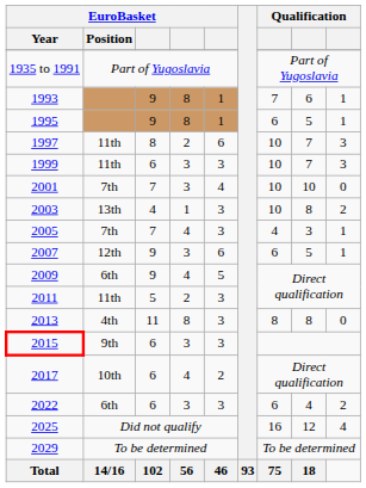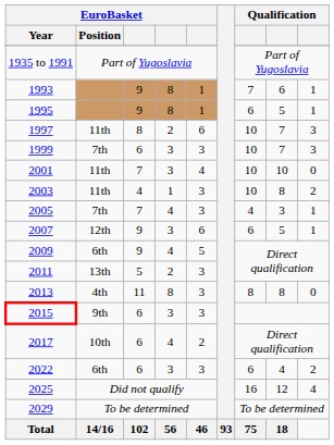 <table class="wikitable" style="text-align: center;font-size:90%;">
 <tr>
 <th colspan=5><a href='#'>EuroBasket</a></th>
 <th rowspan=20></th>
 <th colspan=3>Qualification</th>
 </tr>
 <tr>
 <th>Year</th>
 <th>Position</th>
 <th width=30></th>
 <th width=30></th>
 <th width=30></th>
 <th width=30></th>
 <th width=30></th>
 <th width=30></th>
 </tr>
 <tr>
 </tr>
 <tr>
 <td><a href='#'>1935</a> to <a href='#'>1991</a></td>
 <td colspan=4><em>Part of <a href='#'>Yugoslavia</a></em></td>
 <td colspan=3><em>Part of <a href='#'>Yugoslavia</a></em></td>
 </tr>
 <tr>
 <td> <a href='#'>1993</a></td>
 <td bgcolor=#cc9966></td>
 <td bgcolor=#cc9966>9</td>
 <td bgcolor=#cc9966>8</td>
 <td bgcolor=#cc9966>1</td>
 <td>7</td>
 <td>6</td>
 <td>1</td>
 </tr>
 <tr>
 <td> <a href='#'>1995</a></td>
 <td bgcolor=#cc9966></td>
 <td bgcolor=#cc9966>9</td>
 <td bgcolor=#cc9966>8</td>
 <td bgcolor=#cc9966>1</td>
 <td>6</td>
 <td>5</td>
 <td>1</td>
 </tr>
 <tr>
 <td> <a href='#'>1997</a></td>
 <td>11th</td>
 <td>8</td>
 <td>2</td>
 <td>6</td>
 <td>10</td>
 <td>7</td>
 <td>3</td>
 </tr>
 <tr>
 <td> <a href='#'>1999</a></td>
-<td>11th</td>
+<td>7th</td>
 <td>6</td>
 <td>3</td>
 <td>3</td>
 <td>10</td>
 <td>7</td>
 <td>3</td>
 </tr>
 <tr>
 <td> <a href='#'>2001</a></td>
-<td>7th</td>
+<td>11th</td>
 <td>7</td>
 <td>3</td>
 <td>4</td>
 <td>10</td>
 <td>10</td>
 <td>0</td>
 </tr>
 <tr>
 <td> <a href='#'>2003</a></td>
-<td>13th</td>
+<td>11th</td>
 <td>4</td>
 <td>1</td>
 <td>3</td>
 <td>10</td>
 <td>8</td>
 <td>2</td>
 </tr>
 <tr>
 <td> <a href='#'>2005</a></td>
 <td>7th</td>
 <td>7</td>
 <td>4</td>
 <td>3</td>
 <td>4</td>
 <td>3</td>
 <td>1</td>
 </tr>
 <tr>
 <td> <a href='#'>2007</a></td>
 <td>12th</td>
 <td>9</td>
 <td>3</td>
 <td>6</td>
 <td>6</td>
 <td>5</td>
 <td>1</td>
 </tr>
 <tr>
 <td> <a href='#'>2009</a></td>
 <td>6th</td>
 <td>9</td>
 <td>4</td>
 <td>5</td>
 <td colspan=3 rowspan=2><em>Direct qualification</em></td>
 </tr>
 <tr>
 <td> <a href='#'>2011</a></td>
-<td>11th</td>
+<td>13th</td>
 <td>5</td>
 <td>2</td>
 <td>3</td>
 </tr>
 <tr>
 <td> <a href='#'>2013</a></td>
 <td>4th</td>
 <td>11</td>
 <td>8</td>
 <td>3</td>
 <td>8</td>
 <td>8</td>
 <td>0</td>
 </tr>
 <tr>
 <td style="border: 3px solid red"> <a href='#'>2015</a></td>
 <td>9th</td>
 <td>6</td>
 <td>3</td>
 <td>3</td>
 <td colspan=3></td>
 </tr>
 <tr>
 <td> <a href='#'>2017</a></td>
 <td>10th</td>
 <td>6</td>
 <td>4</td>
 <td>2</td>
 <td colspan=3><em>Direct qualification</em></td>
 </tr>
 <tr>
 <td> <a href='#'>2022</a></td>
 <td>6th</td>
 <td>6</td>
 <td>3</td>
 <td>3</td>
 <td>6</td>
 <td>4</td>
 <td>2</td>
 </tr>
 <tr>
 <td> <a href='#'>2025</a></td>
 <td colspan=4><em>Did not qualify</em></td>
 <td>16</td>
 <td>12</td>
 <td>4</td>
 </tr>
 <tr>
 <td> <a href='#'>2029</a></td>
 <td colspan=4><em>To be determined</em></td>
 <td colspan=3><em>To be determined</em></td>
 </tr>
 <tr>
 <th>Total</th>
 <th>14/16</th>
 <th>102</th>
 <th>56</th>
 <th>46</th>
 <th>93</th>
 <th>75</th>
 <th>18</th>
 </tr>
 </table>
